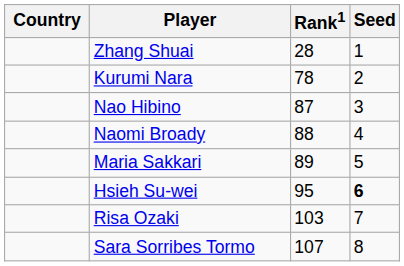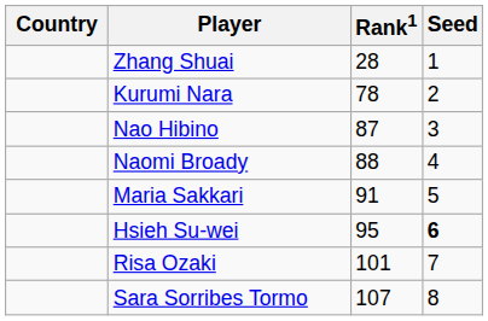 <table class="sortable wikitable">
 <tr>
 <th width="70">Country</th>
 <th width="175">Player</th>
 <th>Rank<sup>1</sup></th>
 <th>Seed</th>
 </tr>
 <tr>
 <td></td>
 <td><a href='#'>Zhang Shuai</a></td>
 <td>28</td>
 <td>1</td>
 </tr>
 <tr>
 <td></td>
 <td><a href='#'>Kurumi Nara</a></td>
 <td>78</td>
 <td>2</td>
 </tr>
 <tr>
 <td></td>
 <td><a href='#'>Nao Hibino</a></td>
 <td>87</td>
 <td>3</td>
 </tr>
 <tr>
 <td></td>
 <td><a href='#'>Naomi Broady</a></td>
 <td>88</td>
 <td>4</td>
 </tr>
 <tr>
 <td></td>
 <td><a href='#'>Maria Sakkari</a></td>
-<td>89</td>
+<td>91</td>
 <td>5</td>
 </tr>
 <tr>
 <td></td>
 <td><a href='#'>Hsieh Su-wei</a></td>
 <td>95</td>
 <td><strong>6</strong></td>
 </tr>
 <tr>
 <td></td>
 <td><a href='#'>Risa Ozaki</a></td>
-<td>103</td>
+<td>101</td>
 <td>7</td>
 </tr>
 <tr>
 <td></td>
 <td><a href='#'>Sara Sorribes Tormo</a></td>
 <td>107</td>
 <td>8</td>
 </tr>
 </table>
